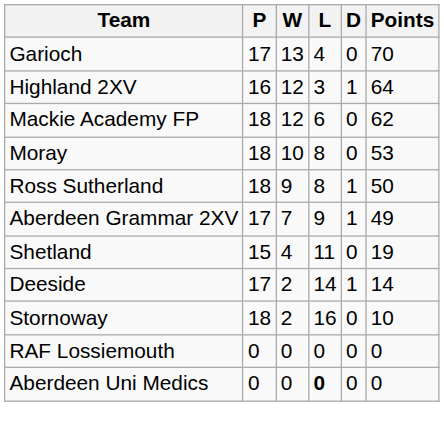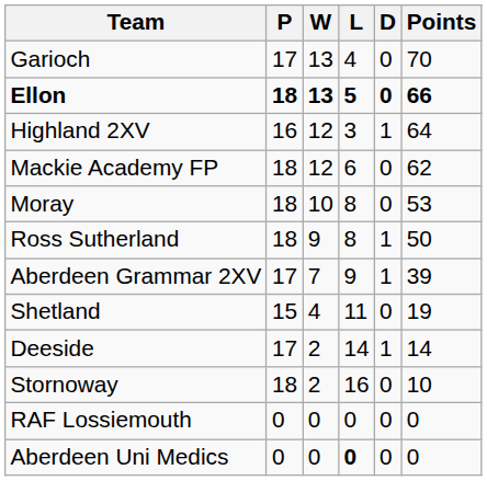 <table class="wikitable">
 <tr>
 <th>Team</th>
 <th>P</th>
 <th>W</th>
 <th>L</th>
 <th>D</th>
 <th>Points</th>
 </tr>
 <tr>
 <td>Garioch</td>
 <td>17</td>
 <td>13</td>
 <td>4</td>
 <td>0</td>
 <td>70</td>
+</tr>
+<tr>
+<td><strong>Ellon</strong></td>
+<td><strong>18</strong></td>
+<td><strong>13</strong></td>
+<td><strong>5</strong></td>
+<td><strong>0</strong></td>
+<td><strong>66</strong></td>
 </tr>
 <tr>
 <td>Highland 2XV</td>
 <td>16</td>
 <td>12</td>
 <td>3</td>
 <td>1</td>
 <td>64</td>
 </tr>
 <tr>
 <td>Mackie Academy FP</td>
 <td>18</td>
 <td>12</td>
 <td>6</td>
 <td>0</td>
 <td>62</td>
 </tr>
 <tr>
 <td>Moray</td>
 <td>18</td>
 <td>10</td>
 <td>8</td>
 <td>0</td>
 <td>53</td>
 </tr>
 <tr>
 <td>Ross Sutherland</td>
 <td>18</td>
 <td>9</td>
 <td>8</td>
 <td>1</td>
 <td>50</td>
 </tr>
 <tr>
 <td>Aberdeen Grammar 2XV</td>
 <td>17</td>
 <td>7</td>
 <td>9</td>
 <td>1</td>
-<td>49</td>
+<td>39</td>
 </tr>
 <tr>
 <td>Shetland</td>
 <td>15</td>
 <td>4</td>
 <td>11</td>
 <td>0</td>
 <td>19</td>
 </tr>
 <tr>
 <td>Deeside</td>
 <td>17</td>
 <td>2</td>
 <td>14</td>
 <td>1</td>
 <td>14</td>
 </tr>
 <tr>
 <td>Stornoway</td>
 <td>18</td>
 <td>2</td>
 <td>16</td>
 <td>0</td>
 <td>10</td>
 </tr>
 <tr>
 <td>RAF Lossiemouth</td>
 <td>0</td>
 <td>0</td>
 <td>0</td>
 <td>0</td>
 <td>0</td>
 </tr>
 <tr>
 <td>Aberdeen Uni Medics</td>
 <td>0</td>
 <td>0</td>
 <td><strong>0</strong></td>
 <td>0</td>
 <td>0</td>
 </tr>
 </table>
